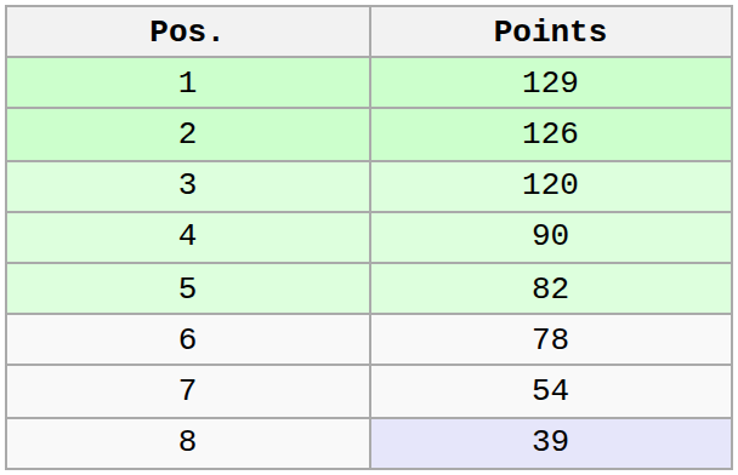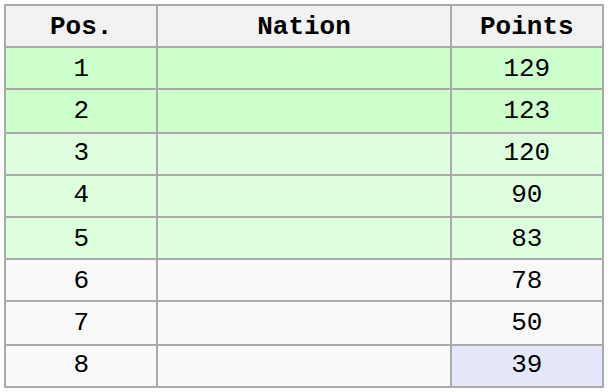 <table class="wikitable gauche" cellspacing="1" style="width:300px;">
 <tr style="background:#efefef; text-align:center;">
 <th style="width:70px;">Pos.</th>
+<th>Nation</th>
 <th style="width:70px;">Points</th>
 </tr>
 <tr style="vertical-align:top; text-align:center; background:#ccffcc;">
 <td>1</td>
+<td style="text-align:left;"></td>
 <td>129</td>
 </tr>
 <tr style="vertical-align:top; text-align:center; background:#ccffcc;">
 <td>2</td>
-<td>126</td>
+<td style="text-align:left;"></td>
+<td>123</td>
 </tr>
 <tr style="vertical-align:top; text-align:center; background:#ddffdd;">
 <td>3</td>
+<td style="text-align:left;"></td>
 <td>120</td>
 </tr>
 <tr style="vertical-align:top; text-align:center; background:#ddffdd;">
 <td>4</td>
+<td style="text-align:left;"></td>
 <td>90</td>
 </tr>
 <tr style="vertical-align:top; text-align:center; background:#ddffdd;">
 <td>5</td>
-<td>82</td>
+<td style="text-align:left;"></td>
+<td>83</td>
 </tr>
 <tr style="vertical-align:top; text-align:center;">
 <td>6</td>
+<td style="text-align:left;"></td>
 <td>78</td>
 </tr>
 <tr style="vertical-align:top; text-align:center;">
 <td>7</td>
-<td>54</td>
+<td style="text-align:left;"></td>
+<td>50</td>
 </tr>
 <tr style="vertical-align:top; text-align:center;">
 <td>8</td>
+<td style="text-align:left;"></td>
 <td style="background: lavender;">39</td>
 </tr>
 </table>
